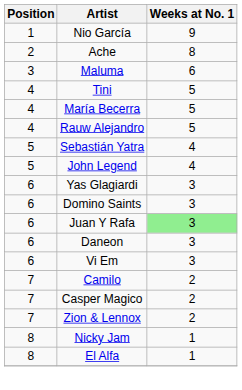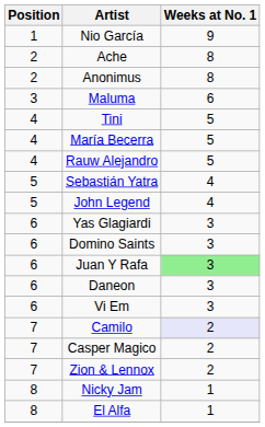 <table class="wikitable plainrowheaders" style="text-align:center;">
 <tr>
 <th scope="col">Position</th>
 <th scope="col">Artist</th>
 <th scope="col">Weeks at No. 1</th>
 </tr>
 <tr>
 <td>1</td>
 <td>Nio García</td>
 <td>9</td>
 </tr>
 <tr>
 <td>2</td>
 <td>Ache</td>
+<td>8</td>
+</tr>
+<tr>
+<td>2</td>
+<td>Anonimus</td>
 <td>8</td>
 </tr>
 <tr>
 <td>3</td>
 <td><a href='#'>Maluma</a></td>
 <td>6</td>
 </tr>
 <tr>
 <td>4</td>
 <td><a href='#'>Tini</a></td>
 <td>5</td>
 </tr>
 <tr>
 <td>4</td>
 <td><a href='#'>María Becerra</a></td>
 <td>5</td>
 </tr>
 <tr>
 <td>4</td>
 <td><a href='#'>Rauw Alejandro</a></td>
 <td>5</td>
 </tr>
 <tr>
 <td>5</td>
 <td><a href='#'>Sebastián Yatra</a></td>
 <td>4</td>
 </tr>
 <tr>
 <td>5</td>
 <td><a href='#'>John Legend</a></td>
 <td>4</td>
 </tr>
 <tr>
 <td>6</td>
 <td>Yas Glagiardi</td>
 <td>3</td>
 </tr>
 <tr>
 <td>6</td>
 <td>Domino Saints</td>
 <td>3</td>
 </tr>
 <tr>
 <td>6</td>
 <td>Juan Y Rafa</td>
 <td style="background: lightgreen;">3</td>
 </tr>
 <tr>
 <td>6</td>
 <td>Daneon</td>
 <td>3</td>
 </tr>
 <tr>
 <td>6</td>
 <td>Vi Em</td>
 <td>3</td>
 </tr>
 <tr>
 <td>7</td>
 <td><a href='#'>Camilo</a></td>
-<td>2</td>
+<td style="background: lavender;">2</td>
 </tr>
 <tr>
 <td>7</td>
 <td>Casper Magico</td>
 <td>2</td>
 </tr>
 <tr>
 <td>7</td>
 <td><a href='#'>Zion & Lennox</a></td>
 <td>2</td>
 </tr>
 <tr>
 <td>8</td>
 <td><a href='#'>Nicky Jam</a></td>
 <td>1</td>
 </tr>
 <tr>
 <td>8</td>
 <td><a href='#'>El Alfa</a></td>
 <td>1</td>
 </tr>
 <tr>
 </tr>
 </table>
